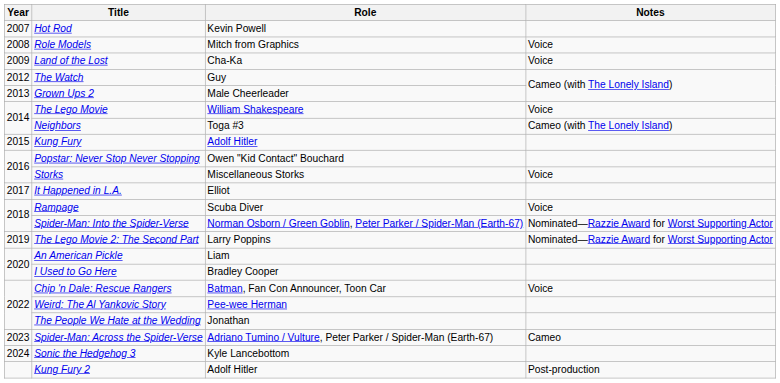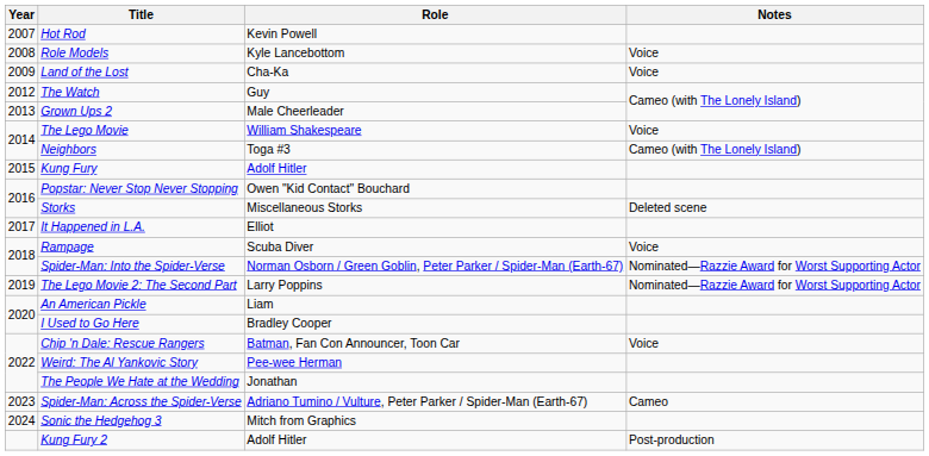 <table class="wikitable">
 <tr>
 <th>Year</th>
 <th>Title</th>
 <th>Role</th>
 <th>Notes</th>
 </tr>
 <tr>
 <td>2007</td>
 <td><em><a href='#'>Hot Rod</a></em></td>
 <td>Kevin Powell</td>
 <td></td>
 </tr>
 <tr>
 <td>2008</td>
 <td><em><a href='#'>Role Models</a></em></td>
-<td>Mitch from Graphics</td>
+<td>Kyle Lancebottom</td>
 <td>Voice</td>
 </tr>
 <tr>
 <td>2009</td>
 <td><em><a href='#'>Land of the Lost</a></em></td>
 <td>Cha-Ka</td>
 <td>Voice</td>
 </tr>
 <tr>
 <td>2012</td>
 <td><em><a href='#'>The Watch</a></em></td>
 <td>Guy</td>
 <td rowspan="2">Cameo (with <a href='#'>The Lonely Island</a>)</td>
 </tr>
 <tr>
 <td>2013</td>
 <td><em><a href='#'>Grown Ups 2</a></em></td>
 <td>Male Cheerleader</td>
 </tr>
 <tr>
 <td rowspan="2">2014</td>
 <td><em><a href='#'>The Lego Movie</a></em></td>
 <td><a href='#'>William Shakespeare</a></td>
 <td>Voice</td>
 </tr>
 <tr>
 <td><em><a href='#'>Neighbors</a></em></td>
 <td>Toga #3</td>
 <td>Cameo (with <a href='#'>The Lonely Island</a>)</td>
 </tr>
 <tr>
 <td>2015</td>
 <td><em><a href='#'>Kung Fury</a></em></td>
 <td><a href='#'>Adolf Hitler</a></td>
 <td></td>
 </tr>
 <tr>
 <td rowspan="2">2016</td>
 <td><em><a href='#'>Popstar: Never Stop Never Stopping</a></em></td>
 <td>Owen "Kid Contact" Bouchard</td>
 <td></td>
 </tr>
 <tr>
 <td><em><a href='#'>Storks</a></em></td>
 <td>Miscellaneous Storks</td>
-<td>Voice</td>
+<td>Deleted scene</td>
 </tr>
 <tr>
 <td>2017</td>
 <td><em><a href='#'>It Happened in L.A.</a></em></td>
 <td>Elliot</td>
 <td></td>
 </tr>
 <tr>
 <td rowspan="2">2018</td>
 <td><em><a href='#'>Rampage</a></em></td>
 <td>Scuba Diver</td>
 <td>Voice</td>
 </tr>
 <tr>
 <td><em><a href='#'>Spider-Man: Into the Spider-Verse</a></em></td>
 <td><a href='#'>Norman Osborn / Green Goblin</a>, <a href='#'>Peter Parker / Spider-Man (Earth-67)</a></td>
 <td>Nominated—<a href='#'>Razzie Award</a> for <a href='#'>Worst Supporting Actor</a></td>
 </tr>
 <tr>
 <td>2019</td>
 <td><em><a href='#'>The Lego Movie 2: The Second Part</a></em></td>
 <td>Larry Poppins</td>
 <td>Nominated—<a href='#'>Razzie Award</a> for <a href='#'>Worst Supporting Actor</a></td>
 </tr>
 <tr>
 <td rowspan="2">2020</td>
 <td><em><a href='#'>An American Pickle</a></em></td>
 <td>Liam</td>
 <td></td>
 </tr>
 <tr>
 <td><em><a href='#'>I Used to Go Here</a></em></td>
 <td>Bradley Cooper</td>
 <td></td>
 </tr>
 <tr>
 <td rowspan="3">2022</td>
 <td><em><a href='#'>Chip 'n Dale: Rescue Rangers</a></em></td>
 <td><a href='#'>Batman</a>, Fan Con Announcer, Toon Car</td>
 <td>Voice</td>
 </tr>
 <tr>
 <td><em><a href='#'>Weird: The Al Yankovic Story</a></em></td>
 <td><a href='#'>Pee-wee Herman</a></td>
 <td></td>
 </tr>
 <tr>
 <td><em><a href='#'>The People We Hate at the Wedding</a></em></td>
 <td>Jonathan</td>
 <td></td>
 </tr>
 <tr>
 <td>2023</td>
 <td><em><a href='#'>Spider-Man: Across the Spider-Verse</a></em></td>
 <td><a href='#'>Adriano Tumino / Vulture</a>, Peter Parker / Spider-Man (Earth-67)</td>
 <td>Cameo</td>
 </tr>
 <tr>
 <td>2024</td>
 <td><em><a href='#'>Sonic the Hedgehog 3</a></em></td>
-<td>Kyle Lancebottom</td>
+<td>Mitch from Graphics</td>
 <td></td>
 </tr>
 <tr>
 <td></td>
 <td><em><a href='#'>Kung Fury 2</a></em></td>
 <td>Adolf Hitler</td>
 <td>Post-production</td>
 </tr>
 </table>
